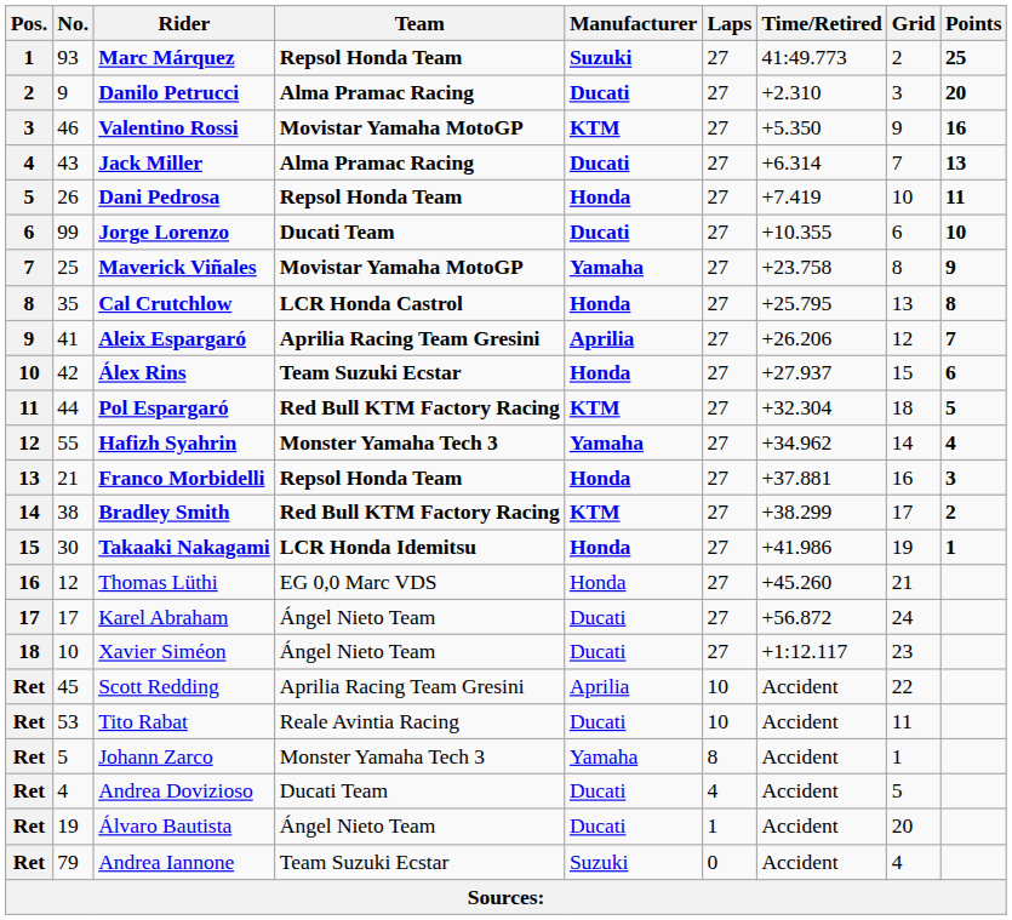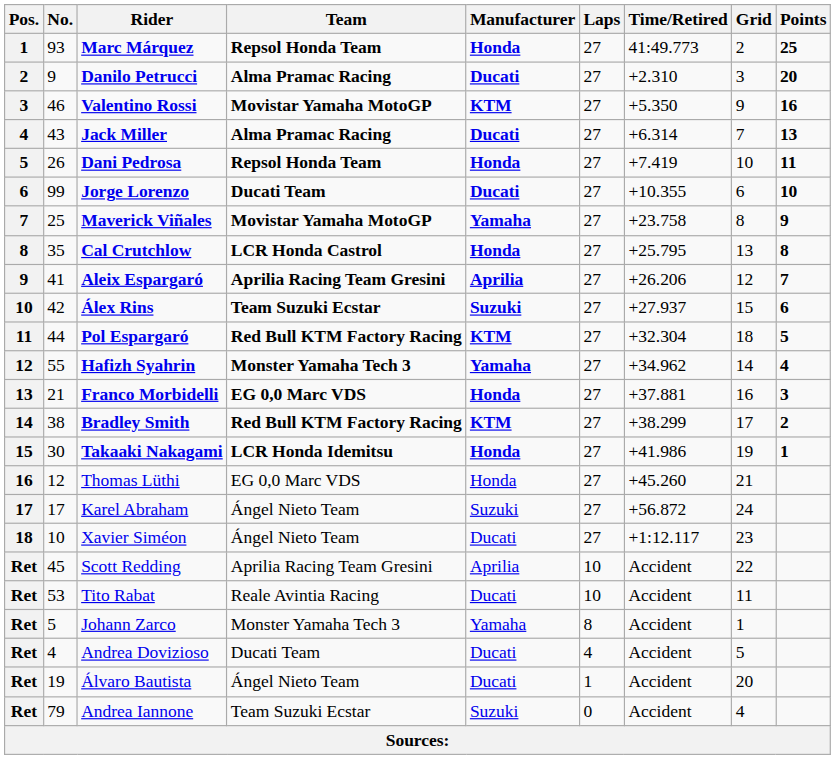 <table class="wikitable" style="font-size: 95%;">
 <tr>
 <th>Pos.</th>
 <th>No.</th>
 <th>Rider</th>
 <th>Team</th>
 <th>Manufacturer</th>
 <th>Laps</th>
 <th>Time/Retired</th>
 <th>Grid</th>
 <th>Points</th>
 </tr>
 <tr>
 <th>1</th>
 <td>93</td>
 <td> <strong><a href='#'>Marc Márquez</a></strong></td>
 <td><strong>Repsol Honda Team</strong></td>
-<td><strong><a href='#'>Suzuki</a></strong></td>
+<td><strong><a href='#'>Honda</a></strong></td>
 <td>27</td>
 <td>41:49.773</td>
 <td>2</td>
 <td><strong>25</strong></td>
 </tr>
 <tr>
 <th>2</th>
 <td>9</td>
 <td> <strong><a href='#'>Danilo Petrucci</a></strong></td>
 <td><strong>Alma Pramac Racing</strong></td>
 <td><strong><a href='#'>Ducati</a></strong></td>
 <td>27</td>
 <td>+2.310</td>
 <td>3</td>
 <td><strong>20</strong></td>
 </tr>
 <tr>
 <th>3</th>
 <td>46</td>
 <td> <strong><a href='#'>Valentino Rossi</a></strong></td>
 <td><strong>Movistar Yamaha MotoGP</strong></td>
 <td><strong><a href='#'>KTM</a></strong></td>
 <td>27</td>
 <td>+5.350</td>
 <td>9</td>
 <td><strong>16</strong></td>
 </tr>
 <tr>
 <th>4</th>
 <td>43</td>
 <td> <strong><a href='#'>Jack Miller</a></strong></td>
 <td><strong>Alma Pramac Racing</strong></td>
 <td><strong><a href='#'>Ducati</a></strong></td>
 <td>27</td>
 <td>+6.314</td>
 <td>7</td>
 <td><strong>13</strong></td>
 </tr>
 <tr>
 <th>5</th>
 <td>26</td>
 <td> <strong><a href='#'>Dani Pedrosa</a></strong></td>
 <td><strong>Repsol Honda Team</strong></td>
 <td><strong><a href='#'>Honda</a></strong></td>
 <td>27</td>
 <td>+7.419</td>
 <td>10</td>
 <td><strong>11</strong></td>
 </tr>
 <tr>
 <th>6</th>
 <td>99</td>
 <td> <strong><a href='#'>Jorge Lorenzo</a></strong></td>
 <td><strong>Ducati Team</strong></td>
 <td><strong><a href='#'>Ducati</a></strong></td>
 <td>27</td>
 <td>+10.355</td>
 <td>6</td>
 <td><strong>10</strong></td>
 </tr>
 <tr>
 <th>7</th>
 <td>25</td>
 <td> <strong><a href='#'>Maverick Viñales</a></strong></td>
 <td><strong>Movistar Yamaha MotoGP</strong></td>
 <td><strong><a href='#'>Yamaha</a></strong></td>
 <td>27</td>
 <td>+23.758</td>
 <td>8</td>
 <td><strong>9</strong></td>
 </tr>
 <tr>
 <th>8</th>
 <td>35</td>
 <td> <strong><a href='#'>Cal Crutchlow</a></strong></td>
 <td><strong>LCR Honda Castrol</strong></td>
 <td><strong><a href='#'>Honda</a></strong></td>
 <td>27</td>
 <td>+25.795</td>
 <td>13</td>
 <td><strong>8</strong></td>
 </tr>
 <tr>
 <th>9</th>
 <td>41</td>
 <td> <strong><a href='#'>Aleix Espargaró</a></strong></td>
 <td><strong>Aprilia Racing Team Gresini</strong></td>
 <td><strong><a href='#'>Aprilia</a></strong></td>
 <td>27</td>
 <td>+26.206</td>
 <td>12</td>
 <td><strong>7</strong></td>
 </tr>
 <tr>
 <th>10</th>
 <td>42</td>
 <td> <strong><a href='#'>Álex Rins</a></strong></td>
 <td><strong>Team Suzuki Ecstar</strong></td>
-<td><strong><a href='#'>Honda</a></strong></td>
+<td><strong><a href='#'>Suzuki</a></strong></td>
 <td>27</td>
 <td>+27.937</td>
 <td>15</td>
 <td><strong>6</strong></td>
 </tr>
 <tr>
 <th>11</th>
 <td>44</td>
 <td> <strong><a href='#'>Pol Espargaró</a></strong></td>
 <td><strong>Red Bull KTM Factory Racing</strong></td>
 <td><strong><a href='#'>KTM</a></strong></td>
 <td>27</td>
 <td>+32.304</td>
 <td>18</td>
 <td><strong>5</strong></td>
 </tr>
 <tr>
 <th>12</th>
 <td>55</td>
 <td> <strong><a href='#'>Hafizh Syahrin</a></strong></td>
 <td><strong>Monster Yamaha Tech 3</strong></td>
 <td><strong><a href='#'>Yamaha</a></strong></td>
 <td>27</td>
 <td>+34.962</td>
 <td>14</td>
 <td><strong>4</strong></td>
 </tr>
 <tr>
 <th>13</th>
 <td>21</td>
 <td> <strong><a href='#'>Franco Morbidelli</a></strong></td>
-<td><strong>Repsol Honda Team</strong></td>
+<td><strong>EG 0,0 Marc VDS</strong></td>
 <td><strong><a href='#'>Honda</a></strong></td>
 <td>27</td>
 <td>+37.881</td>
 <td>16</td>
 <td><strong>3</strong></td>
 </tr>
 <tr>
 <th>14</th>
 <td>38</td>
 <td> <strong><a href='#'>Bradley Smith</a></strong></td>
 <td><strong>Red Bull KTM Factory Racing</strong></td>
 <td><strong><a href='#'>KTM</a></strong></td>
 <td>27</td>
 <td>+38.299</td>
 <td>17</td>
 <td><strong>2</strong></td>
 </tr>
 <tr>
 <th>15</th>
 <td>30</td>
 <td> <strong><a href='#'>Takaaki Nakagami</a></strong></td>
 <td><strong>LCR Honda Idemitsu</strong></td>
 <td><strong><a href='#'>Honda</a></strong></td>
 <td>27</td>
 <td>+41.986</td>
 <td>19</td>
 <td><strong>1</strong></td>
 </tr>
 <tr>
 <th>16</th>
 <td>12</td>
 <td> <a href='#'>Thomas Lüthi</a></td>
 <td>EG 0,0 Marc VDS</td>
 <td><a href='#'>Honda</a></td>
 <td>27</td>
 <td>+45.260</td>
 <td>21</td>
 <td></td>
 </tr>
 <tr>
 <th>17</th>
 <td>17</td>
 <td> <a href='#'>Karel Abraham</a></td>
 <td>Ángel Nieto Team</td>
-<td><a href='#'>Ducati</a></td>
+<td><a href='#'>Suzuki</a></td>
 <td>27</td>
 <td>+56.872</td>
 <td>24</td>
 <td></td>
 </tr>
 <tr>
 <th>18</th>
 <td>10</td>
 <td> <a href='#'>Xavier Siméon</a></td>
 <td>Ángel Nieto Team</td>
 <td><a href='#'>Ducati</a></td>
 <td>27</td>
 <td>+1:12.117</td>
 <td>23</td>
 <td></td>
 </tr>
 <tr>
 <th>Ret</th>
 <td>45</td>
 <td> <a href='#'>Scott Redding</a></td>
 <td>Aprilia Racing Team Gresini</td>
 <td><a href='#'>Aprilia</a></td>
 <td>10</td>
 <td>Accident</td>
 <td>22</td>
 <td></td>
 </tr>
 <tr>
 <th>Ret</th>
 <td>53</td>
 <td> <a href='#'>Tito Rabat</a></td>
 <td>Reale Avintia Racing</td>
 <td><a href='#'>Ducati</a></td>
 <td>10</td>
 <td>Accident</td>
 <td>11</td>
 <td></td>
 </tr>
 <tr>
 <th>Ret</th>
 <td>5</td>
 <td> <a href='#'>Johann Zarco</a></td>
 <td>Monster Yamaha Tech 3</td>
 <td><a href='#'>Yamaha</a></td>
 <td>8</td>
 <td>Accident</td>
 <td>1</td>
 <td></td>
 </tr>
 <tr>
 <th>Ret</th>
 <td>4</td>
 <td> <a href='#'>Andrea Dovizioso</a></td>
 <td>Ducati Team</td>
 <td><a href='#'>Ducati</a></td>
 <td>4</td>
 <td>Accident</td>
 <td>5</td>
 <td></td>
 </tr>
 <tr>
 <th>Ret</th>
 <td>19</td>
 <td> <a href='#'>Álvaro Bautista</a></td>
 <td>Ángel Nieto Team</td>
 <td><a href='#'>Ducati</a></td>
 <td>1</td>
 <td>Accident</td>
 <td>20</td>
 <td></td>
 </tr>
 <tr>
 <th>Ret</th>
 <td>79</td>
 <td> <a href='#'>Andrea Iannone</a></td>
 <td>Team Suzuki Ecstar</td>
 <td><a href='#'>Suzuki</a></td>
 <td>0</td>
 <td>Accident</td>
 <td>4</td>
 <td></td>
 </tr>
 <tr>
 <th colspan=9>Sources: </th>
 </tr>
 </table>
